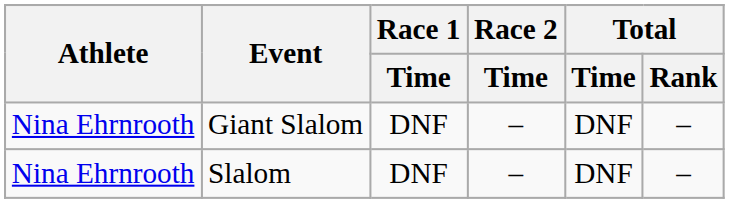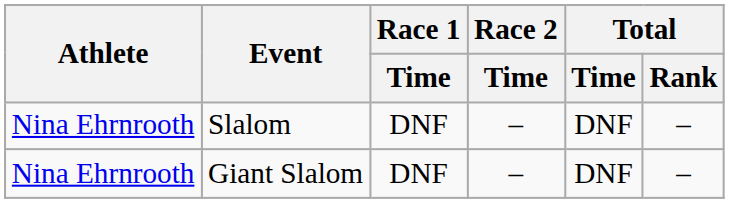 <table class="wikitable" style="font-size:90%">
 <tr>
 <th rowspan="2">Athlete</th>
 <th rowspan="2">Event</th>
 <th>Race 1</th>
 <th>Race 2</th>
 <th colspan="2">Total</th>
 </tr>
 <tr>
 <th>Time</th>
 <th>Time</th>
 <th>Time</th>
 <th>Rank</th>
 </tr>
 <tr>
 <td><a href='#'>Nina Ehrnrooth</a></td>
-<td>Giant Slalom</td>
+<td>Slalom</td>
 <td align="center">DNF</td>
 <td align="center">–</td>
 <td align="center">DNF</td>
 <td align="center">–</td>
 </tr>
 <tr>
 <td><a href='#'>Nina Ehrnrooth</a></td>
-<td>Slalom</td>
+<td>Giant Slalom</td>
 <td align="center">DNF</td>
 <td align="center">–</td>
 <td align="center">DNF</td>
 <td align="center">–</td>
 </tr>
 </table>
